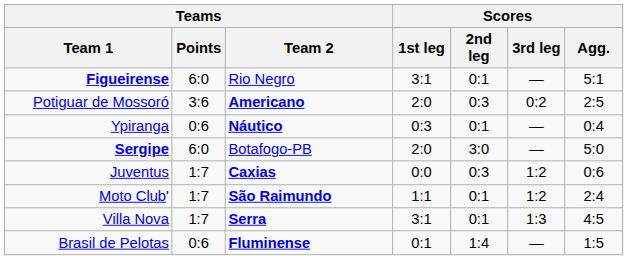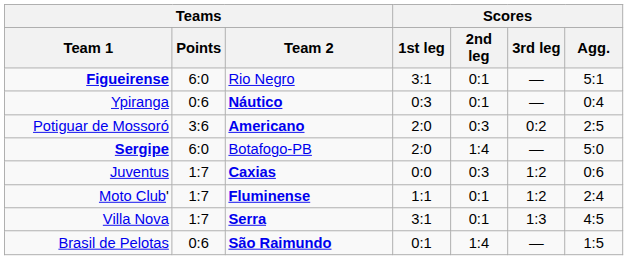 <table class="wikitable" style="text-align:center;">
 <tr>
 <th colspan=3>Teams</th>
 <th colspan=4>Scores</th>
 </tr>
 <tr>
 <th width="175">Team 1</th>
 <th width="50">Points</th>
 <th width="175">Team 2</th>
 <th width="55">1st leg</th>
 <th width="55">2nd leg</th>
 <th width="55">3rd leg</th>
 <th width="55">Agg.</th>
 </tr>
 <tr>
 <td align=right><strong><a href='#'>Figueirense</a></strong> </td>
 <td>6:0</td>
 <td align=left> <a href='#'>Rio Negro</a></td>
 <td>3:1</td>
 <td>0:1</td>
 <td>—</td>
 <td>5:1</td>
 </tr>
 <tr>
+<td align=right><a href='#'>Ypiranga</a> </td>
+<td>0:6</td>
+<td align=left> <strong><a href='#'>Náutico</a></strong></td>
+<td>0:3</td>
+<td>0:1</td>
+<td>—</td>
+<td>0:4</td>
+</tr>
+<tr>
 <td align=right><a href='#'>Potiguar de Mossoró</a> </td>
 <td>3:6</td>
 <td align=left> <strong><a href='#'>Americano</a></strong></td>
 <td>2:0</td>
 <td>0:3</td>
 <td>0:2</td>
 <td>2:5</td>
 </tr>
 <tr>
-<td align=right><a href='#'>Ypiranga</a> </td>
-<td>0:6</td>
-<td align=left> <strong><a href='#'>Náutico</a></strong></td>
-<td>0:3</td>
-<td>0:1</td>
-<td>—</td>
-<td>0:4</td>
-</tr>
-<tr>
 <td align=right><strong><a href='#'>Sergipe</a></strong> </td>
 <td>6:0</td>
 <td align=left> <a href='#'>Botafogo-PB</a></td>
 <td>2:0</td>
-<td>3:0</td>
+<td>1:4</td>
 <td>—</td>
 <td>5:0</td>
 </tr>
 <tr>
 <td align=right><a href='#'>Juventus</a> </td>
 <td>1:7</td>
 <td align=left> <strong><a href='#'>Caxias</a></strong></td>
 <td>0:0</td>
 <td>0:3</td>
 <td>1:2</td>
 <td>0:6</td>
 </tr>
 <tr>
 <td align=right><a href='#'>Moto Club</a>'</td>
 <td>1:7</td>
-<td align=left> <strong><a href='#'>São Raimundo</a></strong></td>
+<td align=left> <strong><a href='#'>Fluminense</a></strong></td>
 <td>1:1</td>
 <td>0:1</td>
 <td>1:2</td>
 <td>2:4</td>
 </tr>
 <tr>
 <td align=right><a href='#'>Villa Nova</a> </td>
 <td>1:7</td>
 <td align=left> <strong><a href='#'>Serra</a></strong></td>
 <td>3:1</td>
 <td>0:1</td>
 <td>1:3</td>
 <td>4:5</td>
 </tr>
 <tr>
 <td align=right><a href='#'>Brasil de Pelotas</a> </td>
 <td>0:6</td>
-<td align=left> <strong><a href='#'>Fluminense</a></strong></td>
+<td align=left> <strong><a href='#'>São Raimundo</a></strong></td>
 <td>0:1</td>
 <td>1:4</td>
 <td>—</td>
 <td>1:5</td>
 </tr>
 </table>
